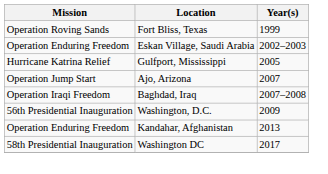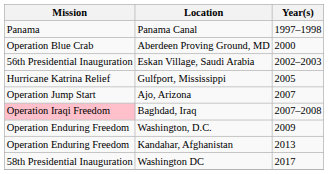 <table class=wikitable>
 <tr style="background:#efefef;">
 <th>Mission</th>
 <th>Location</th>
 <th>Year(s)</th>
 </tr>
 <tr>
-<td>Operation Roving Sands</td>
-<td>Fort Bliss, Texas</td>
-<td>1999</td>
+<td>Panama</td>
+<td>Panama Canal</td>
+<td>1997–1998</td>
 </tr>
 <tr>
-<td>Operation Enduring Freedom</td>
+<td>Operation Blue Crab</td>
+<td>Aberdeen Proving Ground, MD</td>
+<td>2000</td>
+</tr>
+<tr>
+<td>56th Presidential Inauguration</td>
 <td>Eskan Village, Saudi Arabia</td>
 <td>2002–2003</td>
 </tr>
 <tr>
 <td>Hurricane Katrina Relief</td>
 <td>Gulfport, Mississippi</td>
 <td>2005</td>
 </tr>
 <tr>
 <td>Operation Jump Start</td>
 <td>Ajo, Arizona</td>
 <td>2007</td>
 </tr>
 <tr>
-<td>Operation Iraqi Freedom</td>
+<td style="background: pink;">Operation Iraqi Freedom</td>
 <td>Baghdad, Iraq</td>
 <td>2007–2008</td>
 </tr>
 <tr>
-<td>56th Presidential Inauguration</td>
+<td>Operation Enduring Freedom</td>
 <td>Washington, D.C.</td>
 <td>2009</td>
 </tr>
 <tr>
 <td>Operation Enduring Freedom</td>
 <td>Kandahar, Afghanistan</td>
 <td>2013</td>
 </tr>
 <tr>
 <td>58th Presidential Inauguration</td>
 <td>Washington DC</td>
 <td>2017</td>
 </tr>
 <tr>
 </tr>
 </table>
